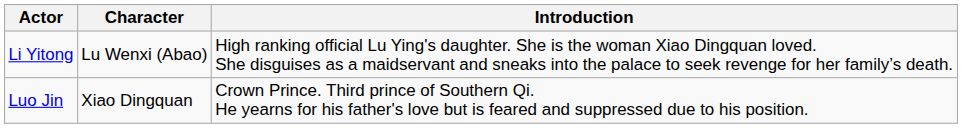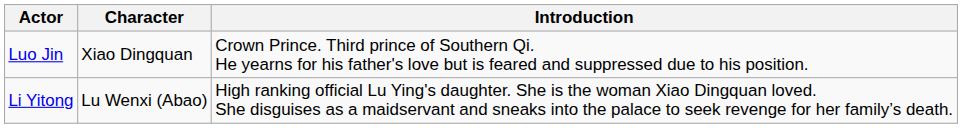 <table class="wikitable">
 <tr>
 <th>Actor</th>
 <th>Character</th>
 <th>Introduction</th>
 </tr>
 <tr>
+<td><a href='#'>Luo Jin</a></td>
+<td>Xiao Dingquan</td>
+<td>Crown Prince. Third prince of Southern Qi.<br>He yearns for his father's love but is feared and suppressed due to his position.</td>
+</tr>
+<tr>
 <td><a href='#'>Li Yitong</a></td>
 <td>Lu Wenxi (Abao)</td>
 <td>High ranking official Lu Ying's daughter. She is the woman Xiao Dingquan loved.<br>She disguises as a maidservant and sneaks into the palace to seek revenge for her family’s death.</td>
 </tr>
-<tr>
-<td><a href='#'>Luo Jin</a></td>
-<td>Xiao Dingquan</td>
-<td>Crown Prince. Third prince of Southern Qi.<br>He yearns for his father's love but is feared and suppressed due to his position.</td>
-</tr>
 </table>
